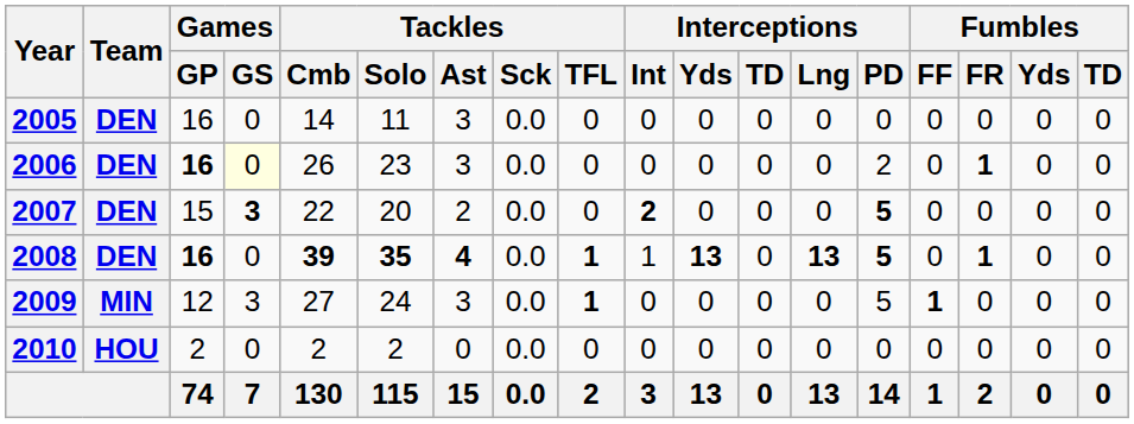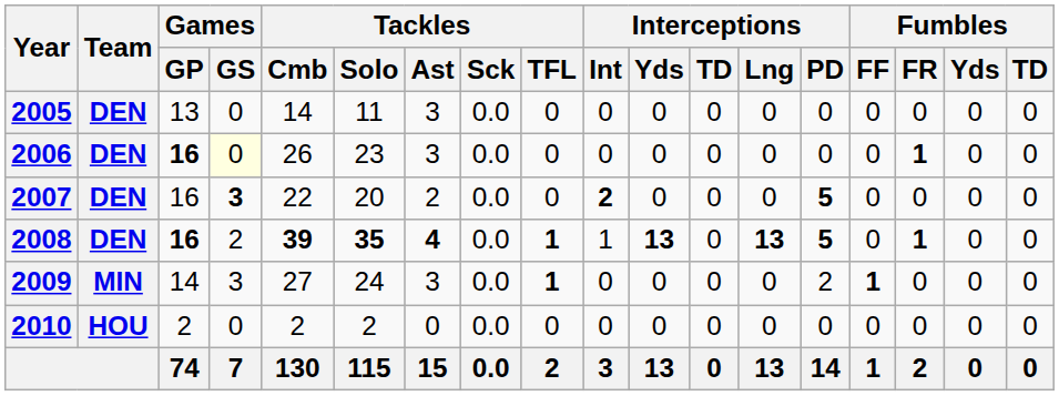 <table class="wikitable" style="text-align:center">
 <tr>
 <th rowspan="2">Year</th>
 <th rowspan="2">Team</th>
 <th colspan="2">Games</th>
 <th colspan="5">Tackles</th>
 <th colspan="5">Interceptions</th>
 <th colspan="4">Fumbles</th>
 </tr>
 <tr>
 <th>GP</th>
 <th>GS</th>
 <th>Cmb</th>
 <th>Solo</th>
 <th>Ast</th>
 <th>Sck</th>
 <th>TFL</th>
 <th>Int</th>
 <th>Yds</th>
 <th>TD</th>
 <th>Lng</th>
 <th>PD</th>
 <th>FF</th>
 <th>FR</th>
 <th>Yds</th>
 <th>TD</th>
 </tr>
 <tr>
 <th><a href='#'>2005</a></th>
 <th><a href='#'>DEN</a></th>
-<td>16</td>
+<td>13</td>
 <td>0</td>
 <td>14</td>
 <td>11</td>
 <td>3</td>
 <td>0.0</td>
 <td>0</td>
 <td>0</td>
 <td>0</td>
 <td>0</td>
 <td>0</td>
 <td>0</td>
 <td>0</td>
 <td>0</td>
 <td>0</td>
 <td>0</td>
 </tr>
 <tr>
 <th><a href='#'>2006</a></th>
 <th><a href='#'>DEN</a></th>
 <td><strong>16</strong></td>
 <td style="background: lightyellow;">0</td>
 <td>26</td>
 <td>23</td>
 <td>3</td>
 <td>0.0</td>
 <td>0</td>
 <td>0</td>
 <td>0</td>
 <td>0</td>
 <td>0</td>
-<td>2</td>
+<td>0</td>
 <td>0</td>
 <td><strong>1</strong></td>
 <td>0</td>
 <td>0</td>
 </tr>
 <tr>
 <th><a href='#'>2007</a></th>
 <th><a href='#'>DEN</a></th>
-<td>15</td>
+<td>16</td>
 <td><strong>3</strong></td>
 <td>22</td>
 <td>20</td>
 <td>2</td>
 <td>0.0</td>
 <td>0</td>
 <td><strong>2</strong></td>
 <td>0</td>
 <td>0</td>
 <td>0</td>
 <td><strong>5</strong></td>
 <td>0</td>
 <td>0</td>
 <td>0</td>
 <td>0</td>
 </tr>
 <tr>
 <th><a href='#'>2008</a></th>
 <th><a href='#'>DEN</a></th>
 <td><strong>16</strong></td>
-<td>0</td>
+<td>2</td>
 <td><strong>39</strong></td>
 <td><strong>35</strong></td>
 <td><strong>4</strong></td>
 <td>0.0</td>
 <td><strong>1</strong></td>
 <td>1</td>
 <td><strong>13</strong></td>
 <td>0</td>
 <td><strong>13</strong></td>
 <td><strong>5</strong></td>
 <td>0</td>
 <td><strong>1</strong></td>
 <td>0</td>
 <td>0</td>
 </tr>
 <tr>
 <th><a href='#'>2009</a></th>
 <th><a href='#'>MIN</a></th>
-<td>12</td>
+<td>14</td>
 <td>3</td>
 <td>27</td>
 <td>24</td>
 <td>3</td>
 <td>0.0</td>
 <td><strong>1</strong></td>
 <td>0</td>
 <td>0</td>
 <td>0</td>
 <td>0</td>
-<td>5</td>
+<td>2</td>
 <td><strong>1</strong></td>
 <td>0</td>
 <td>0</td>
 <td>0</td>
 </tr>
 <tr>
 <th><a href='#'>2010</a></th>
 <th><a href='#'>HOU</a></th>
 <td>2</td>
 <td>0</td>
 <td>2</td>
 <td>2</td>
 <td>0</td>
 <td>0.0</td>
 <td>0</td>
 <td>0</td>
 <td>0</td>
 <td>0</td>
 <td>0</td>
 <td>0</td>
 <td>0</td>
 <td>0</td>
 <td>0</td>
 <td>0</td>
 </tr>
 <tr>
 <th colspan="2"></th>
 <th>74</th>
 <th>7</th>
 <th>130</th>
 <th>115</th>
 <th>15</th>
 <th>0.0</th>
 <th>2</th>
 <th>3</th>
 <th>13</th>
 <th>0</th>
 <th>13</th>
 <th>14</th>
 <th>1</th>
 <th>2</th>
 <th>0</th>
 <th>0</th>
 </tr>
 </table>
